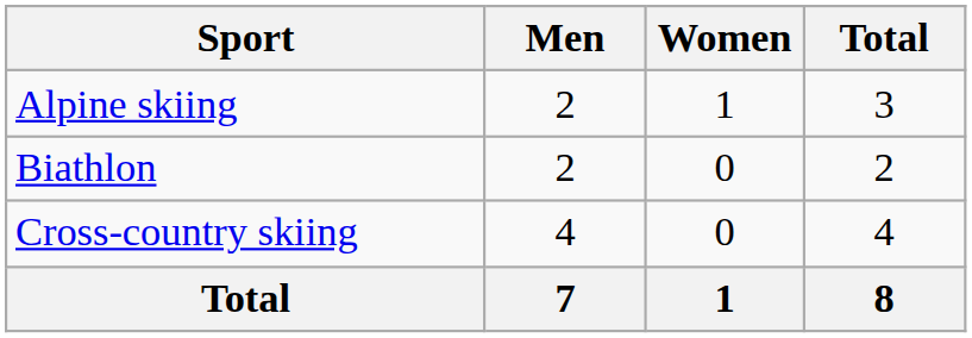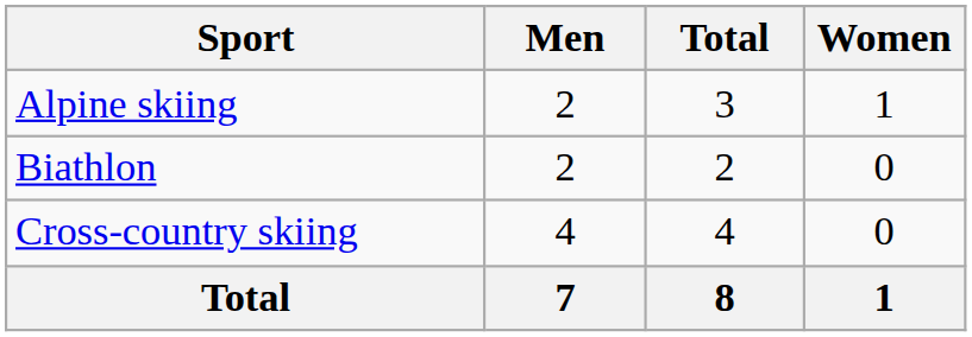 <table class="wikitable sortable" style="text-align:center;">
 <tr>
 <th width=180>Sport</th>
 <th width=55>Men</th>
+<th width=55>Total</th>
 <th width=55>Women</th>
-<th width=55>Total</th>
 </tr>
 <tr>
 <td align=left><a href='#'>Alpine skiing</a></td>
 <td>2</td>
+<td>3</td>
 <td>1</td>
-<td>3</td>
 </tr>
 <tr>
 <td align=left><a href='#'>Biathlon</a></td>
 <td>2</td>
+<td>2</td>
 <td>0</td>
-<td>2</td>
 </tr>
 <tr>
 <td align=left><a href='#'>Cross-country skiing</a></td>
 <td>4</td>
+<td>4</td>
 <td>0</td>
-<td>4</td>
 </tr>
 <tr>
 <th>Total</th>
 <th>7</th>
+<th>8</th>
 <th>1</th>
-<th>8</th>
 </tr>
 </table>
